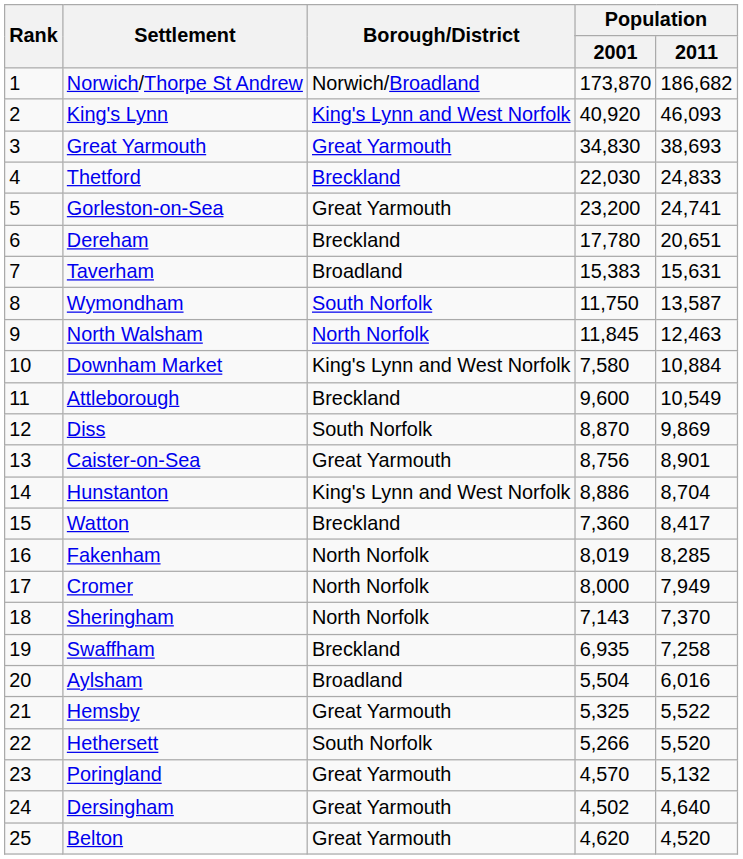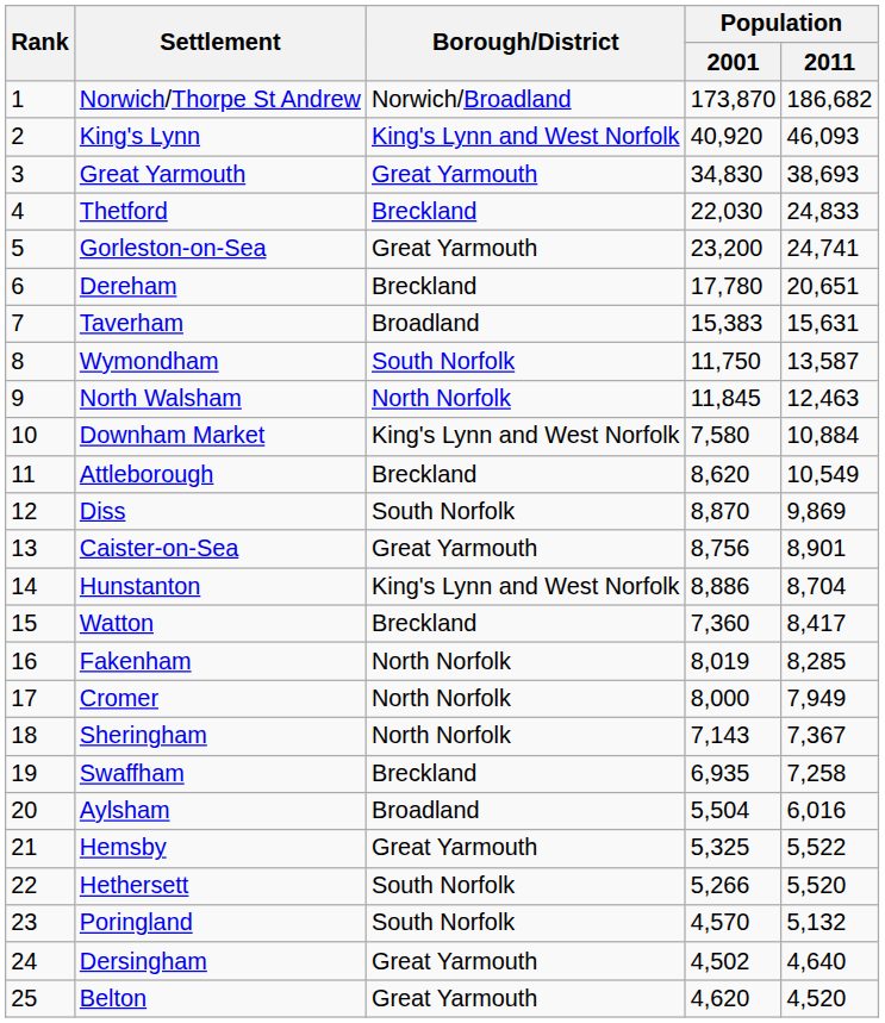 <table class="wikitable sortable">
 <tr>
 <th rowspan="2">Rank</th>
 <th rowspan="2">Settlement</th>
 <th rowspan="2">Borough/District</th>
 <th colspan="2">Population</th>
 </tr>
 <tr>
 <th>2001</th>
 <th>2011</th>
 </tr>
 <tr>
 <td>1</td>
 <td><a href='#'>Norwich</a>/<a href='#'>Thorpe St Andrew</a></td>
 <td>Norwich/<a href='#'>Broadland</a></td>
 <td>173,870</td>
 <td>186,682</td>
 </tr>
 <tr>
 <td>2</td>
 <td><a href='#'>King's Lynn</a></td>
 <td><a href='#'>King's Lynn and West Norfolk</a></td>
 <td>40,920</td>
 <td>46,093</td>
 </tr>
 <tr>
 <td>3</td>
 <td><a href='#'>Great Yarmouth</a></td>
 <td><a href='#'>Great Yarmouth</a></td>
 <td>34,830</td>
 <td>38,693</td>
 </tr>
 <tr>
 <td>4</td>
 <td><a href='#'>Thetford</a></td>
 <td><a href='#'>Breckland</a></td>
 <td>22,030</td>
 <td>24,833</td>
 </tr>
 <tr>
 <td>5</td>
 <td><a href='#'>Gorleston-on-Sea</a></td>
 <td>Great Yarmouth</td>
 <td>23,200</td>
 <td>24,741</td>
 </tr>
 <tr>
 <td>6</td>
 <td><a href='#'>Dereham</a></td>
 <td>Breckland</td>
 <td>17,780</td>
 <td>20,651</td>
 </tr>
 <tr>
 <td>7</td>
 <td><a href='#'>Taverham</a></td>
 <td>Broadland</td>
 <td>15,383</td>
 <td>15,631</td>
 </tr>
 <tr>
 <td>8</td>
 <td><a href='#'>Wymondham</a></td>
 <td><a href='#'>South Norfolk</a></td>
 <td>11,750</td>
 <td>13,587</td>
 </tr>
 <tr>
 <td>9</td>
 <td><a href='#'>North Walsham</a></td>
 <td><a href='#'>North Norfolk</a></td>
 <td>11,845</td>
 <td>12,463</td>
 </tr>
 <tr>
 <td>10</td>
 <td><a href='#'>Downham Market</a></td>
 <td>King's Lynn and West Norfolk</td>
 <td>7,580</td>
 <td>10,884</td>
 </tr>
 <tr>
 <td>11</td>
 <td><a href='#'>Attleborough</a></td>
 <td>Breckland</td>
-<td>9,600</td>
+<td>8,620</td>
 <td>10,549</td>
 </tr>
 <tr>
 <td>12</td>
 <td><a href='#'>Diss</a></td>
 <td>South Norfolk</td>
 <td>8,870</td>
 <td>9,869</td>
 </tr>
 <tr>
 <td>13</td>
 <td><a href='#'>Caister-on-Sea</a></td>
 <td>Great Yarmouth</td>
 <td>8,756</td>
 <td>8,901</td>
 </tr>
 <tr>
 <td>14</td>
 <td><a href='#'>Hunstanton</a></td>
 <td>King's Lynn and West Norfolk</td>
 <td>8,886</td>
 <td>8,704</td>
 </tr>
 <tr>
 <td>15</td>
 <td><a href='#'>Watton</a></td>
 <td>Breckland</td>
 <td>7,360</td>
 <td>8,417</td>
 </tr>
 <tr>
 <td>16</td>
 <td><a href='#'>Fakenham</a></td>
 <td>North Norfolk</td>
 <td>8,019</td>
 <td>8,285</td>
 </tr>
 <tr>
 <td>17</td>
 <td><a href='#'>Cromer</a></td>
 <td>North Norfolk</td>
 <td>8,000</td>
 <td>7,949</td>
 </tr>
 <tr>
 <td>18</td>
 <td><a href='#'>Sheringham</a></td>
 <td>North Norfolk</td>
 <td>7,143</td>
-<td>7,370</td>
+<td>7,367</td>
 </tr>
 <tr>
 <td>19</td>
 <td><a href='#'>Swaffham</a></td>
 <td>Breckland</td>
 <td>6,935</td>
 <td>7,258</td>
 </tr>
 <tr>
 <td>20</td>
 <td><a href='#'>Aylsham</a></td>
 <td>Broadland</td>
 <td>5,504</td>
 <td>6,016</td>
 </tr>
 <tr>
 <td>21</td>
 <td><a href='#'>Hemsby</a></td>
 <td>Great Yarmouth</td>
 <td>5,325</td>
 <td>5,522</td>
 </tr>
 <tr>
 <td>22</td>
 <td><a href='#'>Hethersett</a></td>
 <td>South Norfolk</td>
 <td>5,266</td>
 <td>5,520</td>
 </tr>
 <tr>
 <td>23</td>
 <td><a href='#'>Poringland</a></td>
-<td>Great Yarmouth</td>
+<td>South Norfolk</td>
 <td>4,570</td>
 <td>5,132</td>
 </tr>
 <tr>
 <td>24</td>
 <td><a href='#'>Dersingham</a></td>
 <td>Great Yarmouth</td>
 <td>4,502</td>
 <td>4,640</td>
 </tr>
 <tr>
 <td>25</td>
 <td><a href='#'>Belton</a></td>
 <td>Great Yarmouth</td>
 <td>4,620</td>
 <td>4,520</td>
 </tr>
 </table>
